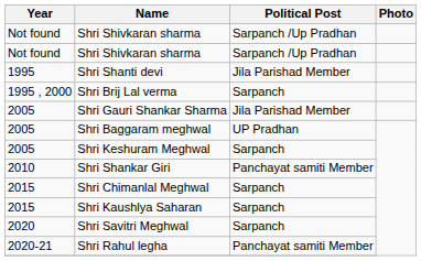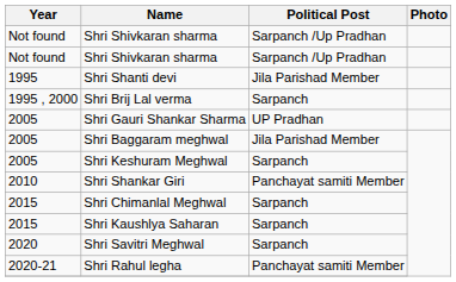 <table class="wikitable">
 <tr>
 <th>Year</th>
 <th>Name</th>
 <th>Political Post</th>
 <th>Photo</th>
 </tr>
 <tr>
 <td>Not found</td>
 <td>Shri Shivkaran sharma</td>
 <td>Sarpanch /Up Pradhan</td>
 <td></td>
 </tr>
 <tr>
 <td>Not found</td>
 <td>Shri Shivkaran sharma</td>
 <td>Sarpanch /Up Pradhan</td>
 <td></td>
 </tr>
 <tr>
 <td>1995</td>
 <td>Shri Shanti devi</td>
 <td>Jila Parishad Member</td>
 <td></td>
 </tr>
 <tr>
 <td>1995 , 2000</td>
 <td>Shri Brij Lal verma</td>
 <td>Sarpanch</td>
 <td></td>
 </tr>
 <tr>
 <td>2005</td>
 <td>Shri Gauri Shankar Sharma</td>
-<td>Jila Parishad Member</td>
+<td>UP Pradhan</td>
 <td></td>
 </tr>
 <tr>
 <td>2005</td>
 <td>Shri Baggaram meghwal</td>
-<td>UP Pradhan</td>
+<td>Jila Parishad Member</td>
 </tr>
 <tr>
 <td>2005</td>
 <td>Shri Keshuram Meghwal</td>
 <td>Sarpanch</td>
 </tr>
 <tr>
 <td>2010</td>
 <td>Shri Shankar Giri</td>
 <td>Panchayat samiti Member</td>
 </tr>
 <tr>
 <td>2015</td>
 <td>Shri Chimanlal Meghwal</td>
 <td>Sarpanch</td>
 </tr>
 <tr>
 <td>2015</td>
 <td>Shri Kaushlya Saharan</td>
 <td>Sarpanch</td>
 </tr>
 <tr>
 <td>2020</td>
 <td>Shri Savitri Meghwal</td>
 <td>Sarpanch</td>
 </tr>
 <tr>
 <td>2020-21</td>
 <td>Shri Rahul legha</td>
 <td>Panchayat samiti Member</td>
 </tr>
 <tr>
 </tr>
 </table>
